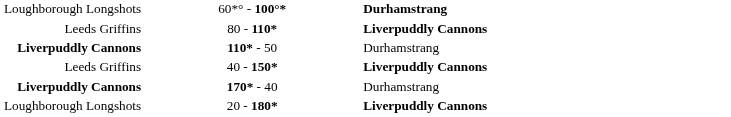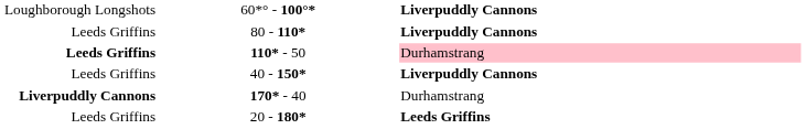 <table width="100%" cellspacing="1">
 <tr>
 <th width="20%"></th>
 <th width="12%"></th>
 <th width="20%"></th>
 <th></th>
 </tr>
 <tr>
 </tr>
 <tr style="font-size:90%">
 <td align="right">Loughborough Longshots</td>
 <td align="center">60*° - <strong>100°*</strong></td>
-<td><strong>Durhamstrang</strong></td>
+<td><strong>Liverpuddly Cannons</strong></td>
 </tr>
 <tr>
 </tr>
 <tr style="font-size:90%">
 <td align="right">Leeds Griffins</td>
 <td align="center">80 - <strong>110*</strong></td>
 <td><strong>Liverpuddly Cannons</strong></td>
 </tr>
 <tr>
 </tr>
 <tr style="font-size:90%">
-<td align="right"><strong>Liverpuddly Cannons</strong></td>
+<td align="right"><strong>Leeds Griffins</strong></td>
 <td align="center"><strong>110*</strong> - 50</td>
-<td>Durhamstrang</td>
+<td style="background: pink;">Durhamstrang</td>
 </tr>
 <tr>
 </tr>
 <tr style="font-size:90%">
 <td align="right">Leeds Griffins</td>
 <td align="center">40 - <strong>150*</strong></td>
 <td><strong>Liverpuddly Cannons</strong></td>
 </tr>
 <tr>
 </tr>
 <tr style="font-size:90%">
 <td align="right"><strong>Liverpuddly Cannons</strong></td>
 <td align="center"><strong>170*</strong> - 40</td>
 <td>Durhamstrang</td>
 </tr>
 <tr>
 </tr>
 <tr style="font-size:90%">
-<td align="right">Loughborough Longshots</td>
+<td align="right">Leeds Griffins</td>
 <td align="center">20 - <strong>180*</strong></td>
-<td><strong>Liverpuddly Cannons</strong></td>
+<td><strong>Leeds Griffins</strong></td>
 </tr>
 </table>
